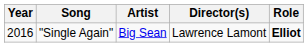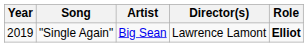 <table class="wikitable">
 <tr>
 <th>Year</th>
 <th>Song</th>
 <th>Artist</th>
 <th>Director(s)</th>
 <th>Role</th>
 </tr>
 <tr>
-<td>2016</td>
+<td>2019</td>
 <td>"Single Again"</td>
 <td><a href='#'>Big Sean</a></td>
 <td>Lawrence Lamont</td>
 <td><strong>Elliot</strong></td>
 </tr>
 </table>
